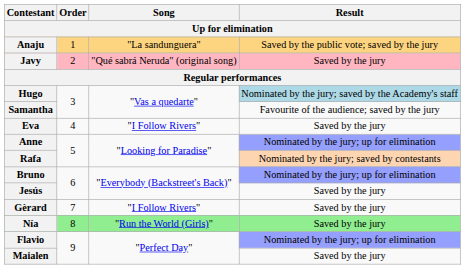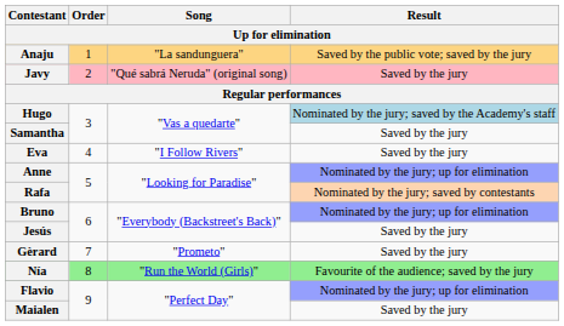 <table class="wikitable sortable plainrowheaders" style="text-align:center;">
 <tr>
 <th scope="col">Contestant</th>
 <th scope="col">Order</th>
 <th scope="col">Song</th>
 <th scope="col">Result</th>
 </tr>
 <tr>
 <th colspan="4">Up for elimination</th>
 </tr>
 <tr bgcolor=#fdd581>
 <th scope="row">Anaju</th>
 <td>1</td>
 <td>"La sandunguera"</td>
 <td>Saved by the public vote; saved by the jury</td>
 </tr>
 <tr bgcolor=lightpink>
 <th scope="row">Javy</th>
 <td>2</td>
 <td>"Qué sabrá Neruda" (original song)</td>
 <td>Saved by the jury</td>
 </tr>
 <tr>
 <th colspan="4">Regular performances</th>
 </tr>
 <tr>
 <th scope="row">Hugo</th>
 <td rowspan=2>3</td>
 <td rowspan=2>"<a href='#'>Vas a quedarte</a>"</td>
 <td bgcolor=lightblue>Nominated by the jury; saved by the Academy's staff</td>
 </tr>
 <tr>
 <th scope="row">Samantha</th>
-<td>Favourite of the audience; saved by the jury</td>
+<td>Saved by the jury</td>
 </tr>
 <tr>
 <th scope="row">Eva</th>
 <td>4</td>
 <td>"<a href='#'>I Follow Rivers</a>"</td>
 <td>Saved by the jury</td>
 </tr>
 <tr>
 <th scope="row">Anne</th>
 <td rowspan=2>5</td>
 <td rowspan=2>"<a href='#'>Looking for Paradise</a>"</td>
 <td bgcolor=#959ffd>Nominated by the jury; up for elimination</td>
 </tr>
 <tr>
 <th scope="row">Rafa</th>
 <td bgcolor=#fdd5b1>Nominated by the jury; saved by contestants</td>
 </tr>
 <tr>
 <th scope="row">Bruno</th>
 <td rowspan=2>6</td>
 <td rowspan=2>"<a href='#'>Everybody (Backstreet's Back)</a>"</td>
 <td bgcolor=#959ffd>Nominated by the jury; up for elimination</td>
 </tr>
 <tr>
 <th scope="row">Jesús</th>
 <td>Saved by the jury</td>
 </tr>
 <tr>
 <th scope="row">Gèrard</th>
 <td>7</td>
-<td>"<a href='#'>I Follow Rivers</a>"</td>
+<td>"<a href='#'>Prometo</a>"</td>
 <td>Saved by the jury</td>
 </tr>
 <tr bgcolor=lightgreen>
 <th scope="row">Nía</th>
 <td>8</td>
 <td>"<a href='#'>Run the World (Girls)</a>"</td>
-<td>Saved by the jury</td>
+<td>Favourite of the audience; saved by the jury</td>
 </tr>
 <tr>
 <th scope="row">Flavio</th>
 <td rowspan=2>9</td>
 <td rowspan=2>"<a href='#'>Perfect Day</a>"</td>
 <td bgcolor=#959ffd>Nominated by the jury; up for elimination</td>
 </tr>
 <tr>
 <th scope="row">Maialen</th>
 <td>Saved by the jury</td>
 </tr>
 </table>
